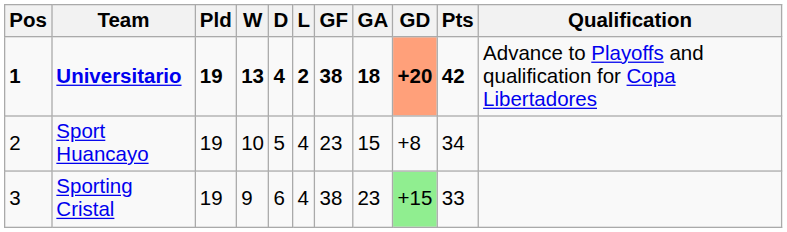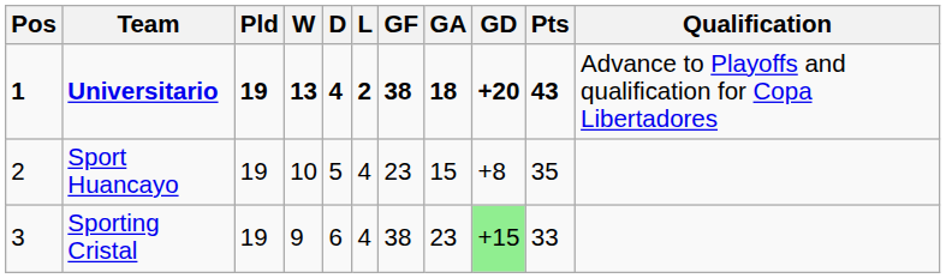 <table class="wikitable">
 <tr>
 <th><abbr>Pos</abbr></th>
 <th>Team</th>
 <th><abbr>Pld</abbr></th>
 <th><abbr>W</abbr></th>
 <th><abbr>D</abbr></th>
 <th><abbr>L</abbr></th>
 <th><abbr>GF</abbr></th>
 <th><abbr>GA</abbr></th>
 <th><abbr>GD</abbr></th>
 <th><abbr>Pts</abbr></th>
 <th><strong>Qualification</strong></th>
 </tr>
 <tr>
 <td><strong>1</strong></td>
 <td><a href='#'><strong>Universitario</strong></a></td>
 <td><strong>19</strong></td>
 <td><strong>13</strong></td>
 <td><strong>4</strong></td>
 <td><strong>2</strong></td>
 <td><strong>38</strong></td>
 <td><strong>18</strong></td>
-<td style="background: lightsalmon;"><strong>+20</strong></td>
-<td><strong>42</strong></td>
+<td><strong>+20</strong></td>
+<td><strong>43</strong></td>
 <td>Advance to <a href='#'>Playoffs</a> and qualification for <a href='#'>Copa Libertadores</a></td>
 </tr>
 <tr>
 <td>2</td>
 <td><a href='#'>Sport Huancayo</a></td>
 <td>19</td>
 <td>10</td>
 <td>5</td>
 <td>4</td>
 <td>23</td>
 <td>15</td>
 <td>+8</td>
-<td>34</td>
+<td>35</td>
 <td></td>
 </tr>
 <tr>
 <td>3</td>
 <td><a href='#'>Sporting Cristal</a></td>
 <td>19</td>
 <td>9</td>
 <td>6</td>
 <td>4</td>
 <td>38</td>
 <td>23</td>
 <td style="background: lightgreen;">+15</td>
 <td>33</td>
 <td></td>
 </tr>
 </table>
